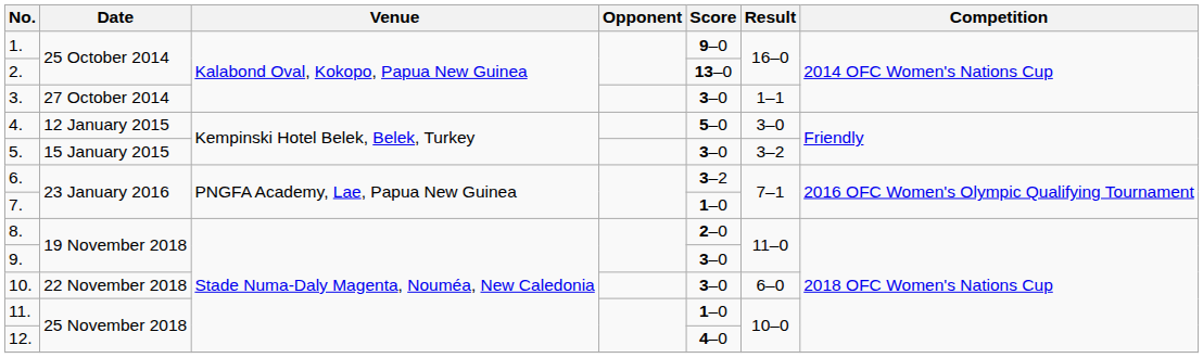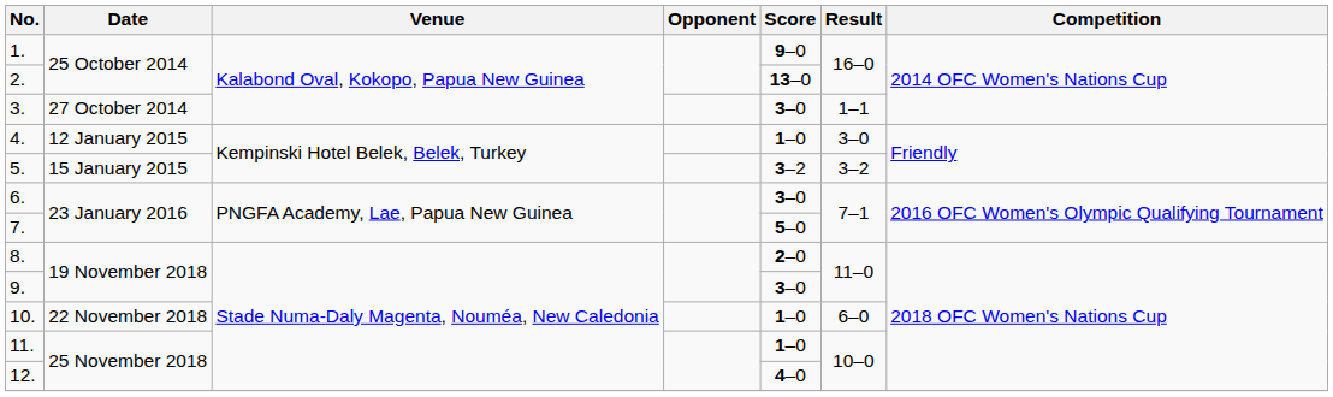 <table class="wikitable">
 <tr>
 <th>No.</th>
 <th>Date</th>
 <th>Venue</th>
 <th>Opponent</th>
 <th>Score</th>
 <th>Result</th>
 <th>Competition</th>
 </tr>
 <tr>
 <td>1.</td>
 <td rowspan=2>25 October 2014</td>
 <td rowspan=3><a href='#'>Kalabond Oval</a>, <a href='#'>Kokopo</a>, <a href='#'>Papua New Guinea</a></td>
 <td rowspan=2></td>
 <td align=center><strong>9</strong>–0</td>
 <td rowspan=2 align=center>16–0</td>
 <td rowspan=3><a href='#'>2014 OFC Women's Nations Cup</a></td>
 </tr>
 <tr>
 <td>2.</td>
 <td align=center><strong>13</strong>–0</td>
 </tr>
 <tr>
 <td>3.</td>
 <td>27 October 2014</td>
 <td></td>
 <td align=center><strong>3</strong>–0</td>
 <td align=center>1–1</td>
 </tr>
 <tr>
 <td>4.</td>
 <td>12 January 2015</td>
 <td rowspan=2>Kempinski Hotel Belek, <a href='#'>Belek</a>, Turkey</td>
 <td></td>
-<td align=center><strong>5</strong>–0</td>
+<td align=center><strong>1</strong>–0</td>
 <td align=center>3–0</td>
 <td rowspan=2><a href='#'>Friendly</a></td>
 </tr>
 <tr>
 <td>5.</td>
 <td>15 January 2015</td>
 <td></td>
-<td align=center><strong>3</strong>–0</td>
+<td align=center><strong>3</strong>–2</td>
 <td align=center>3–2</td>
 </tr>
 <tr>
 <td>6.</td>
 <td rowspan=2>23 January 2016</td>
 <td rowspan=2>PNGFA Academy, <a href='#'>Lae</a>, Papua New Guinea</td>
 <td rowspan=2></td>
-<td align=center><strong>3</strong>–2</td>
+<td align=center><strong>3</strong>–0</td>
 <td rowspan=2 align=center>7–1</td>
 <td rowspan=2><a href='#'>2016 OFC Women's Olympic Qualifying Tournament</a></td>
 </tr>
 <tr>
 <td>7.</td>
-<td align=center><strong>1</strong>–0</td>
+<td align=center><strong>5</strong>–0</td>
 </tr>
 <tr>
 <td>8.</td>
 <td rowspan=2>19 November 2018</td>
 <td rowspan=5><a href='#'>Stade Numa-Daly Magenta</a>, <a href='#'>Nouméa</a>, <a href='#'>New Caledonia</a></td>
 <td rowspan=2></td>
 <td align=center><strong>2</strong>–0</td>
 <td rowspan=2 align=center>11–0</td>
 <td rowspan=5><a href='#'>2018 OFC Women's Nations Cup</a></td>
 </tr>
 <tr>
 <td>9.</td>
 <td align=center><strong>3</strong>–0</td>
 </tr>
 <tr>
 <td>10.</td>
 <td>22 November 2018</td>
 <td></td>
-<td align=center><strong>3</strong>–0</td>
+<td align=center><strong>1</strong>–0</td>
 <td align=center>6–0</td>
 </tr>
 <tr>
 <td>11.</td>
 <td rowspan=2>25 November 2018</td>
 <td rowspan=2></td>
 <td align=center><strong>1</strong>–0</td>
 <td rowspan=2 align=center>10–0</td>
 </tr>
 <tr>
 <td>12.</td>
 <td align=center><strong>4</strong>–0</td>
 </tr>
 <tr>
 </tr>
 </table>
